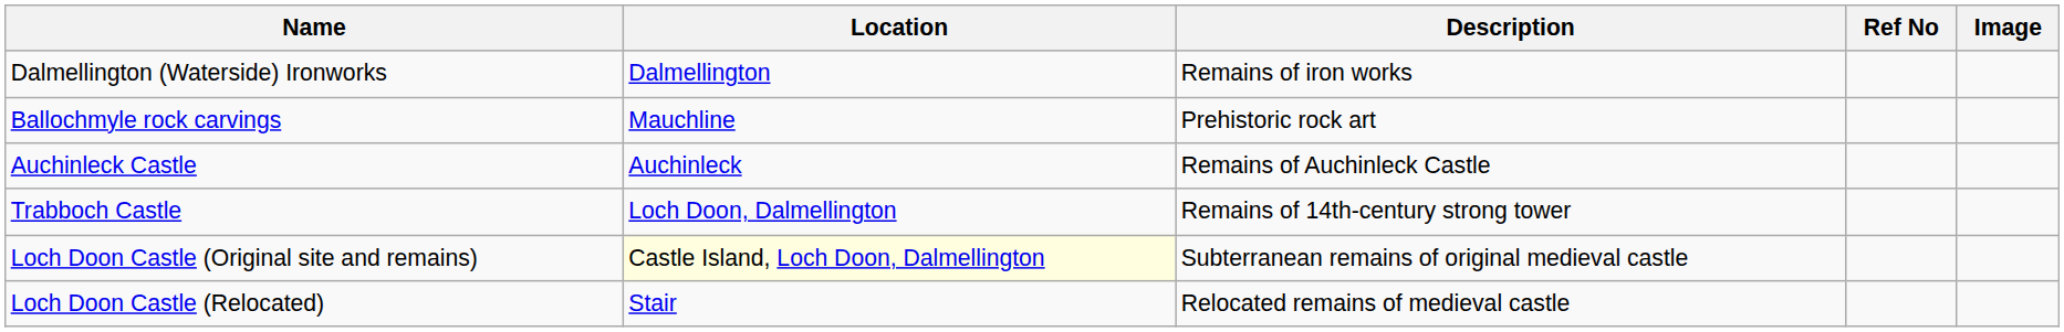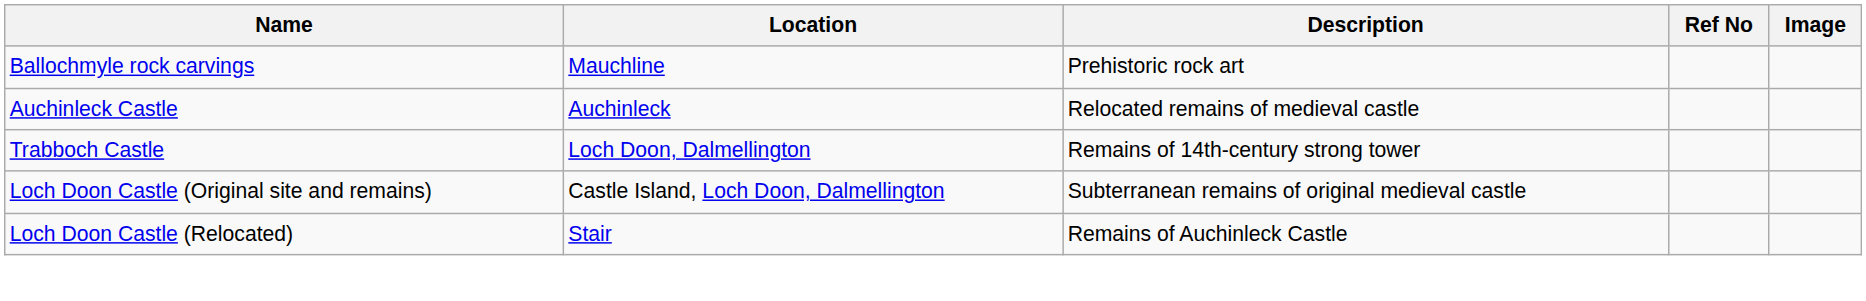 <table class="wikitable sortable" style="font-size: 90%;width:100%;border:0px;text-align:left;line-height:150%;">
 <tr>
 <th>Name</th>
 <th>Location</th>
 <th class="unsortable">Description</th>
 <th>Ref No</th>
 <th class="unsortable">Image</th>
-</tr>
-<tr>
-<td>Dalmellington (Waterside) Ironworks</td>
-<td><a href='#'>Dalmellington</a></td>
-<td>Remains of iron works</td>
-<td></td>
-<td></td>
 </tr>
 <tr>
 <td><a href='#'>Ballochmyle rock carvings</a></td>
 <td><a href='#'>Mauchline</a></td>
 <td>Prehistoric rock art</td>
 <td></td>
 <td></td>
 </tr>
 <tr>
 <td><a href='#'>Auchinleck Castle</a></td>
 <td><a href='#'>Auchinleck</a></td>
-<td>Remains of Auchinleck Castle</td>
+<td>Relocated remains of medieval castle</td>
 <td></td>
 <td></td>
 </tr>
 <tr>
 <td><a href='#'>Trabboch Castle</a></td>
 <td><a href='#'>Loch Doon, Dalmellington</a></td>
 <td>Remains of 14th-century strong tower</td>
 <td></td>
 <td></td>
 </tr>
 <tr>
 <td><a href='#'>Loch Doon Castle</a> (Original site and remains)</td>
-<td style="background: lightyellow;">Castle Island,  <a href='#'>Loch Doon, Dalmellington</a></td>
+<td>Castle Island,  <a href='#'>Loch Doon, Dalmellington</a></td>
 <td>Subterranean remains of original medieval castle</td>
 <td></td>
 <td></td>
 </tr>
 <tr>
 <td><a href='#'>Loch Doon Castle</a> (Relocated)</td>
 <td><a href='#'>Stair</a></td>
-<td>Relocated remains of medieval castle</td>
+<td>Remains of Auchinleck Castle</td>
 <td></td>
 <td></td>
 </tr>
 <tr>
 </tr>
 </table>
